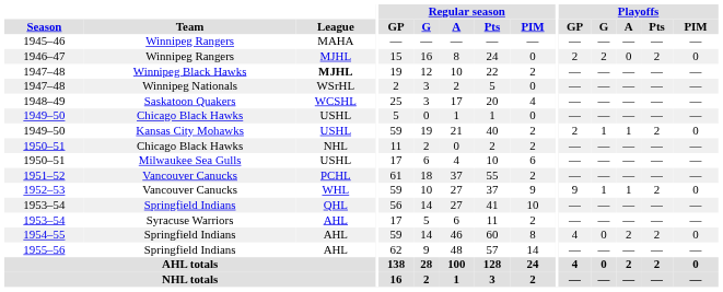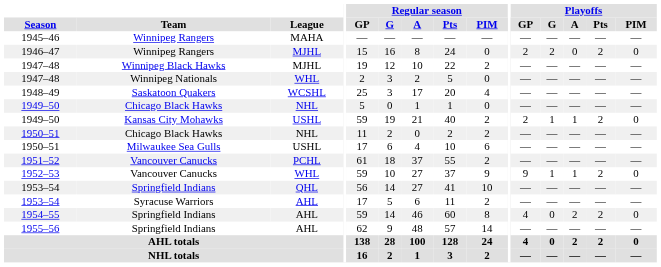 <table border="0" cellpadding="1" cellspacing="0" style="text-align:center; width:60em">
 <tr bgcolor="#e0e0e0">
 <th colspan="3" bgcolor="#ffffff"></th>
 <th rowspan="100" bgcolor="#ffffff"></th>
 <th colspan="5"><a href='#'>Regular season</a></th>
 <th rowspan="100" bgcolor="#ffffff"></th>
 <th colspan="5"><a href='#'>Playoffs</a></th>
 </tr>
 <tr bgcolor="#e0e0e0">
 <th><a href='#'>Season</a></th>
 <th>Team</th>
 <th>League</th>
 <th>GP</th>
 <th><a href='#'>G</a></th>
 <th><a href='#'>A</a></th>
 <th><a href='#'>Pts</a></th>
 <th><a href='#'>PIM</a></th>
 <th>GP</th>
 <th>G</th>
 <th>A</th>
 <th>Pts</th>
 <th>PIM</th>
 </tr>
 <tr>
 <td>1945–46</td>
 <td><a href='#'>Winnipeg Rangers</a></td>
 <td>MAHA</td>
 <td>—</td>
 <td>—</td>
 <td>—</td>
 <td>—</td>
 <td>—</td>
 <td>—</td>
 <td>—</td>
 <td>—</td>
 <td>—</td>
 <td>—</td>
 </tr>
 <tr bgcolor="#f0f0f0">
 <td>1946–47</td>
 <td>Winnipeg Rangers</td>
 <td><a href='#'>MJHL</a></td>
 <td>15</td>
 <td>16</td>
 <td>8</td>
 <td>24</td>
 <td>0</td>
 <td>2</td>
 <td>2</td>
 <td>0</td>
 <td>2</td>
 <td>0</td>
 </tr>
 <tr>
 <td>1947–48</td>
 <td><a href='#'>Winnipeg Black Hawks</a></td>
-<td><strong>MJHL</strong></td>
+<td>MJHL</td>
 <td>19</td>
 <td>12</td>
 <td>10</td>
 <td>22</td>
 <td>2</td>
 <td>—</td>
 <td>—</td>
 <td>—</td>
 <td>—</td>
 <td>—</td>
 </tr>
 <tr bgcolor="#f0f0f0">
 <td>1947–48</td>
 <td>Winnipeg Nationals</td>
-<td>WSrHL</td>
+<td><a href='#'>WHL</a></td>
 <td>2</td>
 <td>3</td>
 <td>2</td>
 <td>5</td>
 <td>0</td>
 <td>—</td>
 <td>—</td>
 <td>—</td>
 <td>—</td>
 <td>—</td>
 </tr>
 <tr>
 <td>1948–49</td>
 <td><a href='#'>Saskatoon Quakers</a></td>
 <td><a href='#'>WCSHL</a></td>
 <td>25</td>
 <td>3</td>
 <td>17</td>
 <td>20</td>
 <td>4</td>
 <td>—</td>
 <td>—</td>
 <td>—</td>
 <td>—</td>
 <td>—</td>
 </tr>
 <tr bgcolor="#f0f0f0">
 <td><a href='#'>1949–50</a></td>
 <td><a href='#'>Chicago Black Hawks</a></td>
-<td>USHL</td>
+<td><a href='#'>NHL</a></td>
 <td>5</td>
 <td>0</td>
 <td>1</td>
 <td>1</td>
 <td>0</td>
 <td>—</td>
 <td>—</td>
 <td>—</td>
 <td>—</td>
 <td>—</td>
 </tr>
 <tr>
 <td>1949–50</td>
 <td><a href='#'>Kansas City Mohawks</a></td>
 <td><a href='#'>USHL</a></td>
 <td>59</td>
 <td>19</td>
 <td>21</td>
 <td>40</td>
 <td>2</td>
 <td>2</td>
 <td>1</td>
 <td>1</td>
 <td>2</td>
 <td>0</td>
 </tr>
 <tr bgcolor="#f0f0f0">
 <td><a href='#'>1950–51</a></td>
 <td>Chicago Black Hawks</td>
 <td>NHL</td>
 <td>11</td>
 <td>2</td>
 <td>0</td>
 <td>2</td>
 <td>2</td>
 <td>—</td>
 <td>—</td>
 <td>—</td>
 <td>—</td>
 <td>—</td>
 </tr>
 <tr>
 <td>1950–51</td>
 <td><a href='#'>Milwaukee Sea Gulls</a></td>
 <td>USHL</td>
 <td>17</td>
 <td>6</td>
 <td>4</td>
 <td>10</td>
 <td>6</td>
 <td>—</td>
 <td>—</td>
 <td>—</td>
 <td>—</td>
 <td>—</td>
 </tr>
 <tr bgcolor="#f0f0f0">
 <td><a href='#'>1951–52</a></td>
 <td><a href='#'>Vancouver Canucks</a></td>
 <td><a href='#'>PCHL</a></td>
 <td>61</td>
 <td>18</td>
 <td>37</td>
 <td>55</td>
 <td>2</td>
 <td>—</td>
 <td>—</td>
 <td>—</td>
 <td>—</td>
 <td>—</td>
 </tr>
 <tr>
 <td><a href='#'>1952–53</a></td>
 <td>Vancouver Canucks</td>
 <td><a href='#'>WHL</a></td>
 <td>59</td>
 <td>10</td>
 <td>27</td>
 <td>37</td>
 <td>9</td>
 <td>9</td>
 <td>1</td>
 <td>1</td>
 <td>2</td>
 <td>0</td>
 </tr>
 <tr bgcolor="#f0f0f0">
 <td>1953–54</td>
 <td><a href='#'>Springfield Indians</a></td>
 <td><a href='#'>QHL</a></td>
 <td>56</td>
 <td>14</td>
 <td>27</td>
 <td>41</td>
 <td>10</td>
 <td>—</td>
 <td>—</td>
 <td>—</td>
 <td>—</td>
 <td>—</td>
 </tr>
 <tr>
 <td><a href='#'>1953–54</a></td>
 <td>Syracuse Warriors</td>
 <td><a href='#'>AHL</a></td>
 <td>17</td>
 <td>5</td>
 <td>6</td>
 <td>11</td>
 <td>2</td>
 <td>—</td>
 <td>—</td>
 <td>—</td>
 <td>—</td>
 <td>—</td>
 </tr>
 <tr bgcolor="#f0f0f0">
 <td><a href='#'>1954–55</a></td>
 <td>Springfield Indians</td>
 <td>AHL</td>
 <td>59</td>
 <td>14</td>
 <td>46</td>
 <td>60</td>
 <td>8</td>
 <td>4</td>
 <td>0</td>
 <td>2</td>
 <td>2</td>
 <td>0</td>
 </tr>
 <tr>
 <td><a href='#'>1955–56</a></td>
 <td>Springfield Indians</td>
 <td>AHL</td>
 <td>62</td>
 <td>9</td>
 <td>48</td>
 <td>57</td>
 <td>14</td>
 <td>—</td>
 <td>—</td>
 <td>—</td>
 <td>—</td>
 <td>—</td>
 </tr>
 <tr bgcolor="#e0e0e0">
 <th colspan="3">AHL totals</th>
 <th>138</th>
 <th>28</th>
 <th>100</th>
 <th>128</th>
 <th>24</th>
 <th>4</th>
 <th>0</th>
 <th>2</th>
 <th>2</th>
 <th>0</th>
 </tr>
 <tr bgcolor="#e0e0e0">
 <th colspan="3">NHL totals</th>
 <th>16</th>
 <th>2</th>
 <th>1</th>
 <th>3</th>
 <th>2</th>
 <th>—</th>
 <th>—</th>
 <th>—</th>
 <th>—</th>
 <th>—</th>
 </tr>
 </table>
